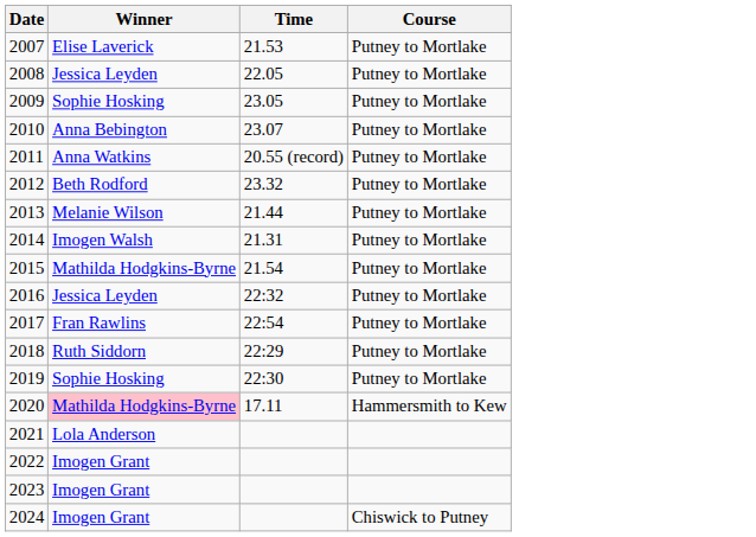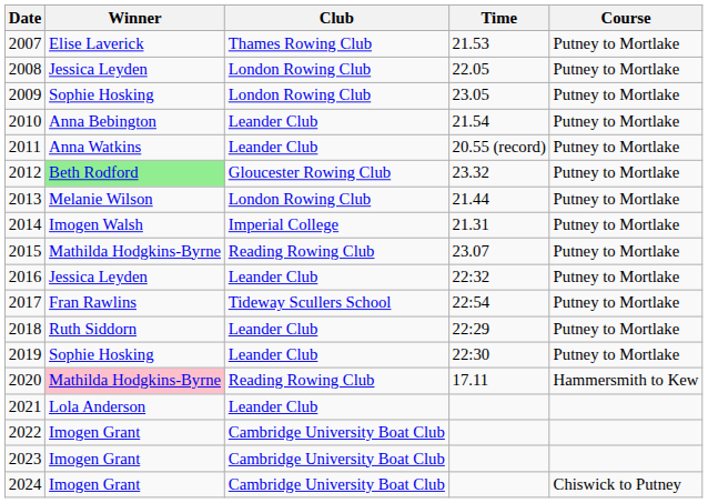 <table class="wikitable sortable">
 <tr style="background:#efefef;">
 <th>Date</th>
 <th>Winner</th>
+<th>Club</th>
 <th>Time</th>
 <th>Course</th>
 </tr>
 <tr>
 <td>2007</td>
 <td><a href='#'>Elise Laverick</a></td>
+<td><a href='#'>Thames Rowing Club</a></td>
 <td>21.53</td>
 <td>Putney to Mortlake</td>
 </tr>
 <tr>
 <td>2008</td>
 <td><a href='#'>Jessica Leyden</a></td>
+<td><a href='#'>London Rowing Club</a></td>
 <td>22.05</td>
 <td>Putney to Mortlake</td>
 </tr>
 <tr>
 <td>2009</td>
 <td><a href='#'>Sophie Hosking</a></td>
+<td><a href='#'>London Rowing Club</a></td>
 <td>23.05</td>
 <td>Putney to Mortlake</td>
 </tr>
 <tr>
 <td>2010</td>
 <td><a href='#'>Anna Bebington</a></td>
-<td>23.07</td>
+<td><a href='#'>Leander Club</a></td>
+<td>21.54</td>
 <td>Putney to Mortlake</td>
 </tr>
 <tr>
 <td>2011</td>
 <td><a href='#'>Anna Watkins</a></td>
+<td><a href='#'>Leander Club</a></td>
 <td>20.55 (record)</td>
 <td>Putney to Mortlake</td>
 </tr>
 <tr>
 <td>2012</td>
-<td><a href='#'>Beth Rodford</a></td>
+<td style="background: lightgreen;"><a href='#'>Beth Rodford</a></td>
+<td><a href='#'>Gloucester Rowing Club</a></td>
 <td>23.32</td>
 <td>Putney to Mortlake</td>
 </tr>
 <tr>
 <td>2013</td>
 <td><a href='#'>Melanie Wilson</a></td>
+<td><a href='#'>London Rowing Club</a></td>
 <td>21.44</td>
 <td>Putney to Mortlake</td>
 </tr>
 <tr>
 <td>2014</td>
 <td><a href='#'>Imogen Walsh</a></td>
+<td><a href='#'>Imperial College</a></td>
 <td>21.31</td>
 <td>Putney to Mortlake</td>
 </tr>
 <tr>
 <td>2015</td>
 <td><a href='#'>Mathilda Hodgkins-Byrne</a></td>
-<td>21.54</td>
+<td><a href='#'>Reading Rowing Club</a></td>
+<td>23.07</td>
 <td>Putney to Mortlake</td>
 </tr>
 <tr>
 <td>2016</td>
 <td><a href='#'>Jessica Leyden</a></td>
+<td><a href='#'>Leander Club</a></td>
 <td>22:32</td>
 <td>Putney to Mortlake</td>
 </tr>
 <tr>
 <td>2017</td>
 <td><a href='#'>Fran Rawlins</a></td>
+<td><a href='#'>Tideway Scullers School</a></td>
 <td>22:54</td>
 <td>Putney to Mortlake</td>
 </tr>
 <tr>
 <td>2018</td>
 <td><a href='#'>Ruth Siddorn</a></td>
+<td><a href='#'>Leander Club</a></td>
 <td>22:29</td>
 <td>Putney to Mortlake</td>
 </tr>
 <tr>
 <td>2019</td>
 <td><a href='#'>Sophie Hosking</a></td>
+<td><a href='#'>Leander Club</a></td>
 <td>22:30</td>
 <td>Putney to Mortlake</td>
 </tr>
 <tr>
 <td>2020</td>
 <td style="background: pink;"><a href='#'>Mathilda Hodgkins-Byrne</a></td>
+<td><a href='#'>Reading Rowing Club</a></td>
 <td>17.11</td>
 <td>Hammersmith to Kew</td>
 </tr>
 <tr>
 <td>2021</td>
 <td><a href='#'>Lola Anderson</a></td>
+<td><a href='#'>Leander Club</a></td>
 <td></td>
 <td></td>
 </tr>
 <tr>
 <td>2022</td>
 <td><a href='#'>Imogen Grant</a></td>
+<td><a href='#'>Cambridge University Boat Club</a></td>
 <td></td>
 <td></td>
 </tr>
 <tr>
 <td>2023</td>
 <td><a href='#'>Imogen Grant</a></td>
+<td><a href='#'>Cambridge University Boat Club</a></td>
 <td></td>
 <td></td>
 </tr>
 <tr>
 <td>2024</td>
 <td><a href='#'>Imogen Grant</a></td>
+<td><a href='#'>Cambridge University Boat Club</a></td>
 <td></td>
 <td>Chiswick to Putney</td>
 </tr>
 </table>
